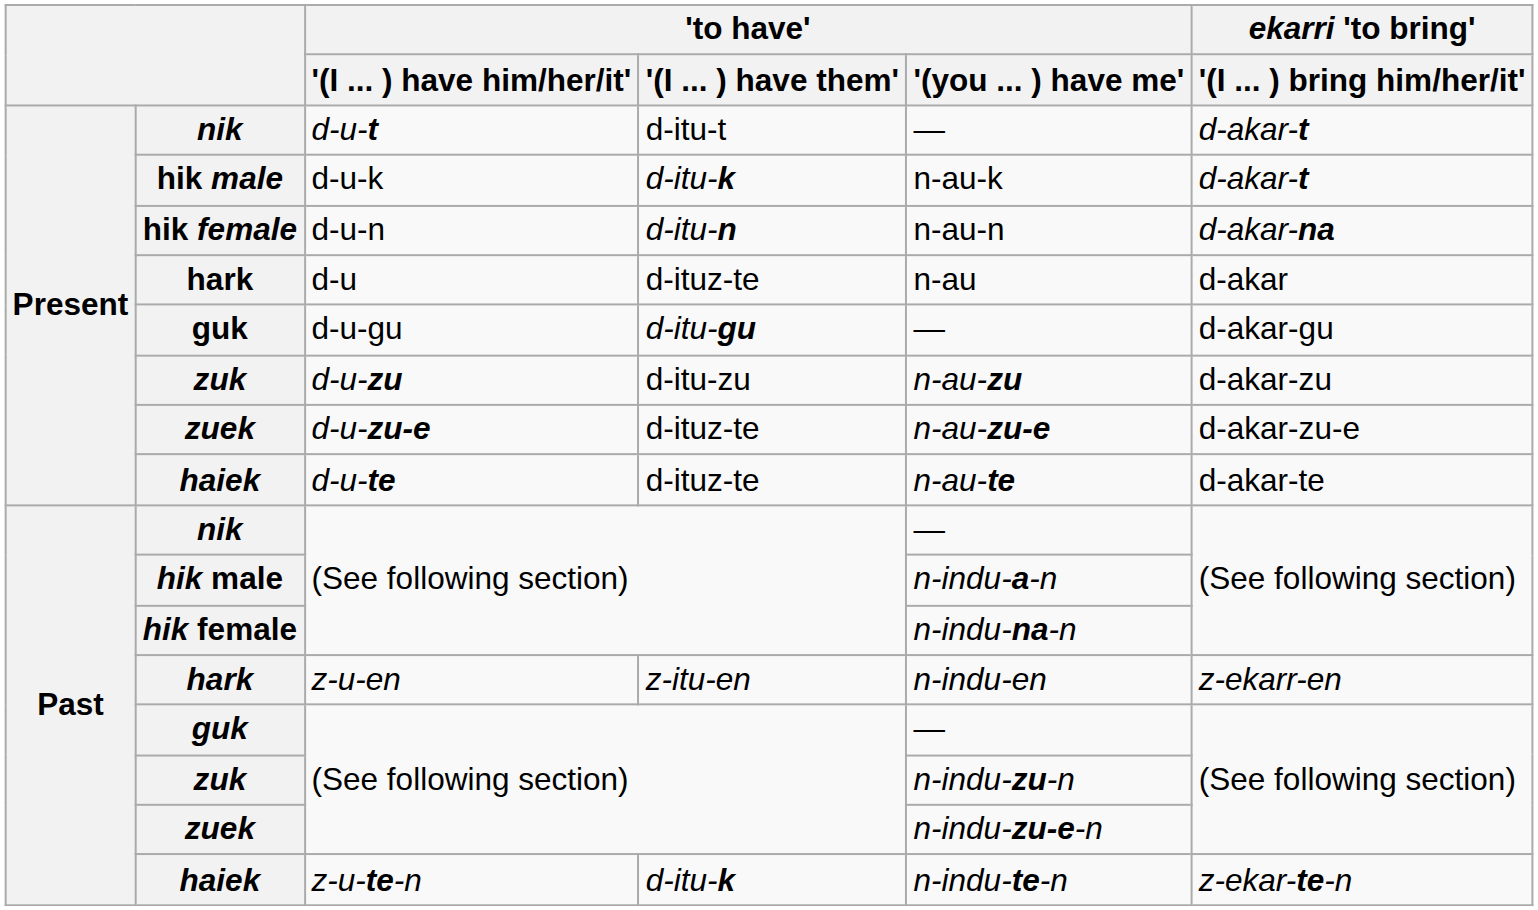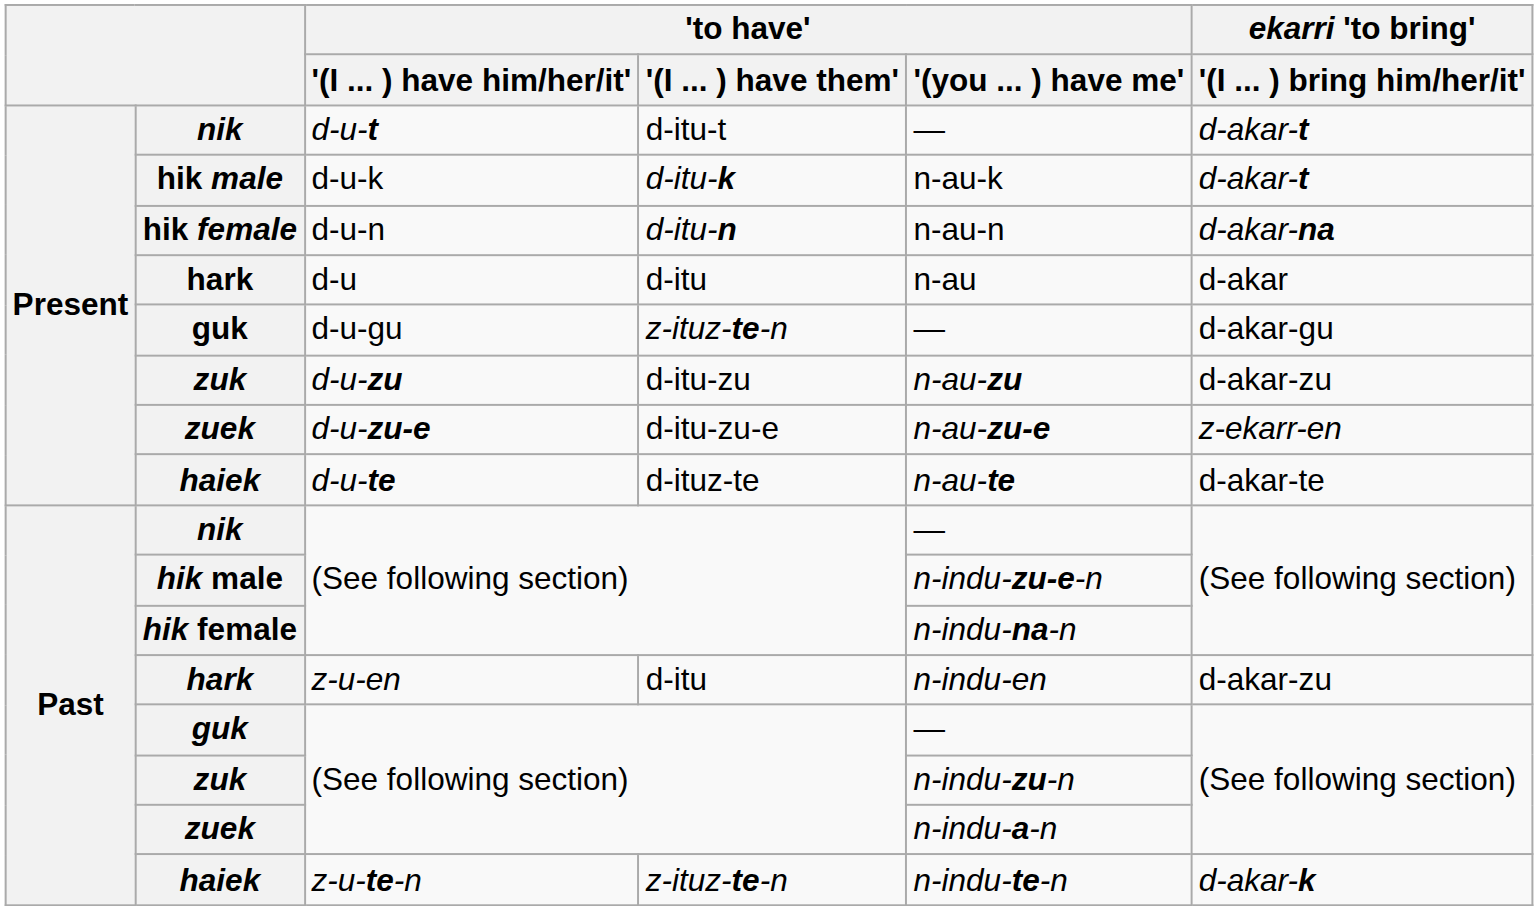 <table class="wikitable" style="margin: 1em auto 1em auto">
 <tr>
 <th colspan=2 rowspan=2 align="center"></th>
 <th colspan=3 align="center">'to have'</th>
 <th colspan=1 align="center"><em>ekarri</em> 'to bring'</th>
 </tr>
 <tr>
 <th align="center">'(I ... ) have him/her/it'</th>
 <th align="center">'(I ... ) have them'</th>
 <th align="center">'(you ... ) have me'</th>
 <th align="center">'(I ... ) bring him/her/it'</th>
 </tr>
 <tr>
 <th rowspan=8 align="center">Present</th>
 <th><em>nik</em></th>
 <td><em>d-u-<strong>t<strong><em></td>
 <td></em>d-itu-</strong>t</em></strong></td>
 <td>—</td>
 <td><em>d-akar-<strong>t<strong><em></td>
 </tr>
 <tr>
 <th></em>hik<em> male</th>
 <td></em>d-u-</strong>k</em></strong></td>
 <td><em>d-itu-<strong>k<strong><em></td>
 <td></em>n-au-</strong>k</em></strong></td>
 <td><em>d-akar-<strong>t<strong><em></td>
 </tr>
 <tr>
 <th></em>hik<em> female</th>
 <td></em>d-u-</strong>n</em></strong></td>
 <td><em>d-itu-<strong>n<strong><em></td>
 <td></em>n-au-</strong>n</em></strong></td>
 <td><em>d-akar-<strong>na<strong><em></td>
 </tr>
 <tr>
 <th></em>hark<em></th>
 <td></em>d-u<em></td>
-<td></em>d-ituz-</strong>te</em></strong></td>
+<td></em>d-itu<em></td>
 <td></em>n-au<em></td>
 <td></em>d-akar<em></td>
 </tr>
 <tr>
 <th></em>guk<em></th>
 <td></em>d-u-</strong>gu</em></strong></td>
-<td><em>d-itu-<strong>gu<strong><em></td>
+<td><em>z-ituz-<strong>te</strong>-n</em></td>
 <td>—</td>
 <td></em>d-akar-</strong>gu</em></strong></td>
 </tr>
 <tr>
 <th><em>zuk</em></th>
 <td><em>d-u-<strong>zu<strong><em></td>
 <td></em>d-itu-</strong>zu</em></strong></td>
 <td><em>n-au-<strong>zu<strong><em></td>
 <td></em>d-akar-</strong>zu</em></strong></td>
 </tr>
 <tr>
 <th><em>zuek</em></th>
 <td><em>d-u-<strong>zu-e<strong><em></td>
-<td></em>d-ituz-</strong>te</em></strong></td>
+<td></em>d-itu-</strong>zu-e</em></strong></td>
 <td><em>n-au-<strong>zu-e<strong><em></td>
-<td></em>d-akar-</strong>zu-e</em></strong></td>
+<td><em>z-ekarr-en</em></td>
 </tr>
 <tr>
 <th><em>haiek</em></th>
 <td><em>d-u-<strong>te<strong><em></td>
 <td></em>d-ituz-</strong>te</em></strong></td>
 <td><em>n-au-<strong>te<strong><em></td>
 <td></em>d-akar-</strong>te</em></strong></td>
 </tr>
 <tr>
 <th rowspan=8 align="center">Past</th>
 <th><em>nik</em></th>
 <td colspan=2 rowspan=3>(See following section)</td>
 <td>—</td>
 <td rowspan=3>(See following section)</td>
 </tr>
 <tr>
 <th><em>hik</em> male</th>
-<td><em>n-indu-<strong>a</strong>-n</em></td>
+<td><em>n-indu-<strong>zu-e</strong>-n</em></td>
 </tr>
 <tr>
 <th><em>hik</em> female</th>
 <td><em>n-indu-<strong>na</strong>-n</em></td>
 </tr>
 <tr>
 <th><em>hark</em></th>
 <td><em>z-u-en</em></td>
-<td><em>z-itu-en</em></td>
+<td></em>d-itu<em></td>
 <td><em>n-indu-en</em></td>
-<td><em>z-ekarr-en</em></td>
+<td></em>d-akar-</strong>zu</em></strong></td>
 </tr>
 <tr>
 <th><em>guk</em></th>
 <td colspan=2 rowspan=3>(See following section)</td>
 <td>—</td>
 <td rowspan=3>(See following section)</td>
 </tr>
 <tr>
 <th><em>zuk</em></th>
 <td><em>n-indu-<strong>zu</strong>-n</em></td>
 </tr>
 <tr>
 <th><em>zuek</em></th>
-<td><em>n-indu-<strong>zu-e</strong>-n</em></td>
+<td><em>n-indu-<strong>a</strong>-n</em></td>
 </tr>
 <tr>
 <th><em>haiek</em></th>
 <td><em>z-u-<strong>te</strong>-n</em></td>
-<td><em>d-itu-<strong>k<strong><em></td>
+<td><em>z-ituz-<strong>te</strong>-n</em></td>
 <td><em>n-indu-<strong>te</strong>-n</em></td>
-<td><em>z-ekar-<strong>te</strong>-n</em></td>
+<td><em>d-akar-<strong>k<strong><em></td>
 </tr>
 </table>
